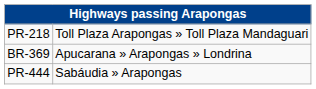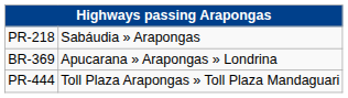 <table class="wikitable">
 <tr align="center" bgcolor="00408B" style="color: white;font-size:100%;">
 <td colspan="5"><strong>Highways passing Arapongas</strong></td>
 </tr>
 <tr>
 <td>   PR-218</td>
-<td>Toll Plaza Arapongas » Toll Plaza Mandaguari</td>
+<td>Sabáudia » Arapongas</td>
 </tr>
 <tr>
 <td>   BR-369</td>
 <td>Apucarana » Arapongas » Londrina</td>
 </tr>
 <tr>
 <td>   PR-444</td>
-<td>Sabáudia » Arapongas</td>
+<td>Toll Plaza Arapongas » Toll Plaza Mandaguari</td>
 </tr>
 </table>
